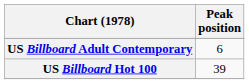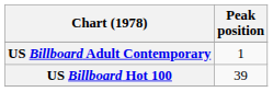 <table class="wikitable sortable plainrowheaders" style="text-align:center">
 <tr>
 <th>Chart (1978)</th>
 <th>Peak<br>position</th>
 </tr>
 <tr>
 </tr>
 <tr>
 </tr>
 <tr>
 <th scope="row">US <a href='#'><em>Billboard</em> Adult Contemporary</a></th>
-<td>6</td>
+<td>1</td>
 </tr>
 <tr>
 <th scope="row">US <a href='#'><em>Billboard</em> Hot 100</a></th>
 <td>39</td>
 </tr>
 <tr>
 </tr>
 </table>
